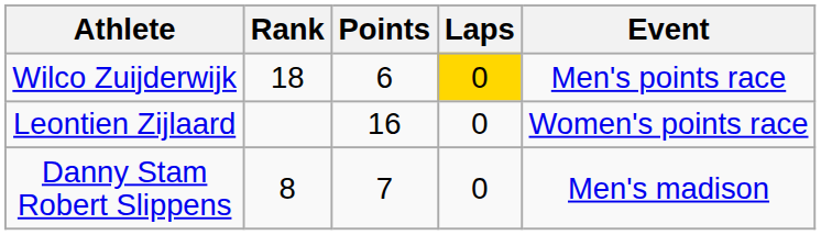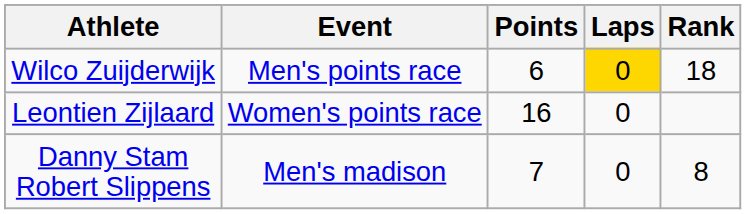 <table class=wikitable style="font-size:90%">
 <tr>
 <th>Athlete</th>
-<th>Rank</th>
+<th>Event</th>
 <th>Points</th>
 <th>Laps</th>
-<th>Event</th>
+<th>Rank</th>
 </tr>
 <tr align=center>
 <td><a href='#'>Wilco Zuijderwijk</a></td>
-<td>18</td>
+<td><a href='#'>Men's points race</a></td>
 <td>6</td>
 <td style="background: gold;">0</td>
-<td><a href='#'>Men's points race</a></td>
+<td>18</td>
 </tr>
 <tr align=center>
 <td><a href='#'>Leontien Zijlaard</a></td>
-<td></td>
+<td><a href='#'>Women's points race</a></td>
 <td>16</td>
 <td>0</td>
-<td><a href='#'>Women's points race</a></td>
+<td></td>
 </tr>
 <tr align=center>
 <td><a href='#'>Danny Stam</a><br><a href='#'>Robert Slippens</a></td>
-<td>8</td>
+<td><a href='#'>Men's madison</a></td>
 <td>7</td>
 <td>0</td>
-<td><a href='#'>Men's madison</a></td>
+<td>8</td>
 </tr>
 </table>
